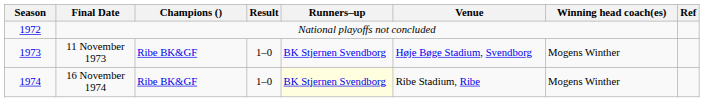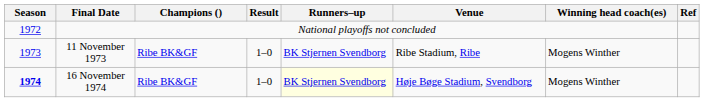 <table class="sortable wikitable plainrowheaders" style="text-align:center;">
 <tr>
 <th width=70px>Season</th>
 <th width=110px>Final Date</th>
 <th width=160px>Champions ()</th>
 <th>Result</th>
 <th width=160px>Runners–up</th>
 <th width=220px>Venue</th>
 <th width=190px>Winning head coach(es)</th>
 <th>Ref</th>
 </tr>
 <tr>
 <td><a href='#'>1972</a></td>
 <td colspan=6><em>National playoffs not concluded</em></td>
 <td></td>
 </tr>
 <tr>
 <td><a href='#'>1973</a></td>
 <td>11 November 1973</td>
 <td align=left><a href='#'>Ribe BK&GF</a> </td>
 <td>1–0</td>
 <td align=left><a href='#'>BK Stjernen Svendborg</a></td>
+<td align=left>Ribe Stadium, <a href='#'>Ribe</a></td>
+<td align=left> Mogens Winther</td>
+<td><br></td>
+</tr>
+<tr>
+<td><strong><a href='#'>1974</a></strong></td>
+<td>16 November 1974</td>
+<td align=left><a href='#'>Ribe BK&GF</a> </td>
+<td>1–0</td>
+<td align=left style="background: lightyellow;"><a href='#'>BK Stjernen Svendborg</a></td>
 <td align=left><a href='#'>Høje Bøge Stadium</a>, <a href='#'>Svendborg</a></td>
 <td align=left> Mogens Winther</td>
 <td><br></td>
 </tr>
-<tr>
-<td><a href='#'>1974</a></td>
-<td>16 November 1974</td>
-<td align=left><a href='#'>Ribe BK&GF</a> </td>
-<td>1–0</td>
-<td align=left style="background: lightyellow;"><a href='#'>BK Stjernen Svendborg</a></td>
-<td align=left>Ribe Stadium, <a href='#'>Ribe</a></td>
-<td align=left> Mogens Winther</td>
-<td><br></td>
-</tr>
 </table>
